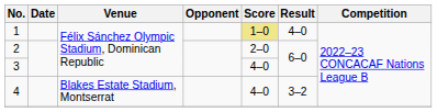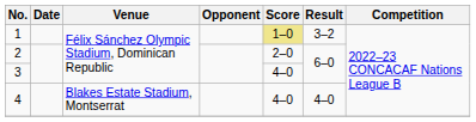 <table class="wikitable sortable">
 <tr>
 <th scope="col">No.</th>
 <th scope="col">Date</th>
 <th scope="col">Venue</th>
 <th scope="col">Opponent</th>
 <th scope="col">Score</th>
 <th scope="col">Result</th>
 <th scope="col">Competition</th>
 </tr>
 <tr>
 <td align="center">1</td>
 <td></td>
 <td rowspan="3"><a href='#'>Félix Sánchez Olympic Stadium</a>, Dominican Republic</td>
 <td></td>
 <td align="center" style="background: khaki;">1–0</td>
-<td align="center">4–0</td>
+<td align="center">3–2</td>
 <td rowspan="4"><a href='#'>2022–23 CONCACAF Nations League B</a></td>
 </tr>
 <tr>
 <td align="center">2</td>
 <td rowspan="2"></td>
 <td rowspan="2"></td>
 <td align="center">2–0</td>
 <td align="center" rowspan="2">6–0</td>
 </tr>
 <tr>
 <td align="center">3</td>
 <td align="center">4–0</td>
 </tr>
 <tr>
 <td align="center">4</td>
 <td></td>
 <td><a href='#'>Blakes Estate Stadium</a>, Montserrat</td>
 <td></td>
 <td align="center">4–0</td>
-<td align="center">3–2</td>
+<td align="center">4–0</td>
 </tr>
 <tr>
 </tr>
 </table>
